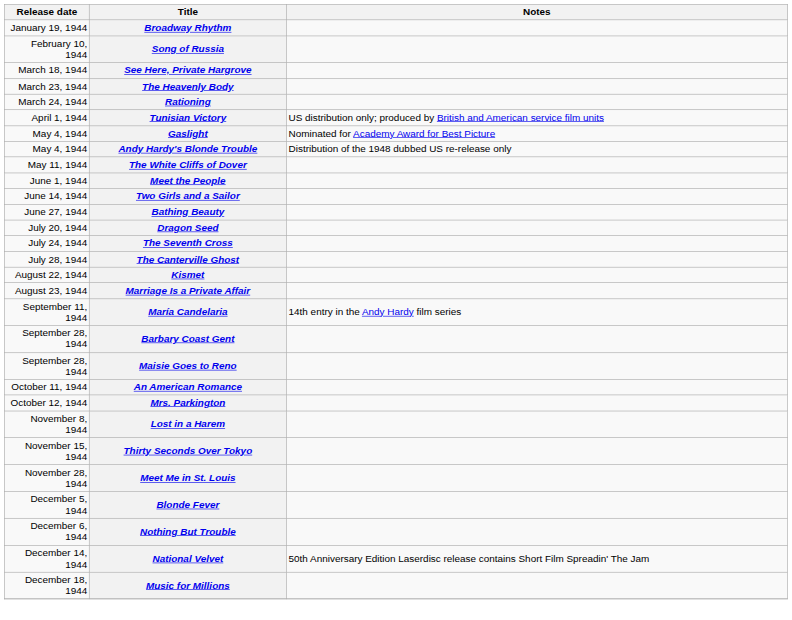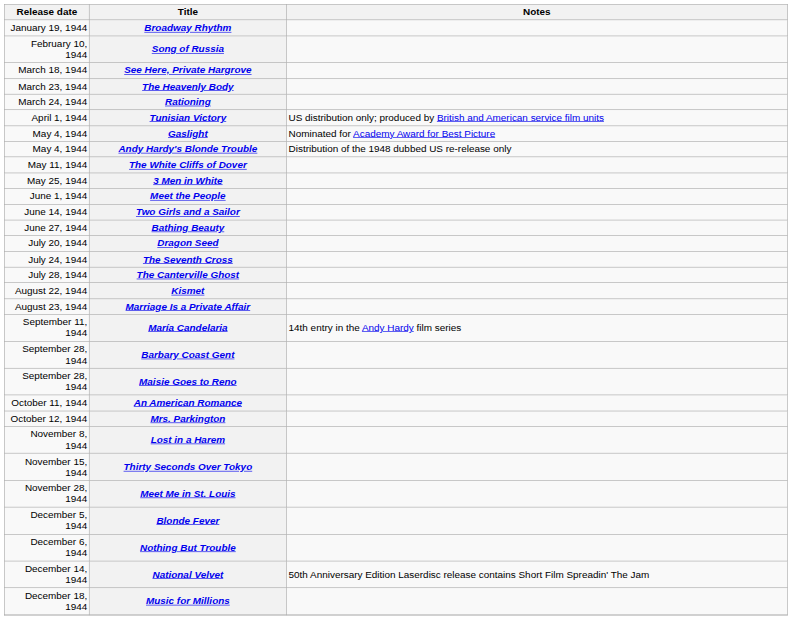 <table class="wikitable sortable" style="width:100%;">
 <tr>
 <th scope="col" style="width:130px;">Release date</th>
 <th>Title</th>
 <th>Notes</th>
 </tr>
 <tr>
 <td style="text-align:right;">January 19, 1944</td>
 <th scope="row"><em><a href='#'>Broadway Rhythm</a></em></th>
 <td></td>
 </tr>
 <tr>
 <td style="text-align:right;">February 10, 1944</td>
 <th scope="row"><em><a href='#'>Song of Russia</a></em></th>
 <td></td>
 </tr>
 <tr>
 <td style="text-align:right;">March 18, 1944</td>
 <th scope="row"><em><a href='#'>See Here, Private Hargrove</a></em></th>
 <td></td>
 </tr>
 <tr>
 <td style="text-align:right;">March 23, 1944</td>
 <th scope="row"><em><a href='#'>The Heavenly Body</a></em></th>
 <td></td>
 </tr>
 <tr>
 <td style="text-align:right;">March 24, 1944</td>
 <th scope="row"><em><a href='#'>Rationing</a></em></th>
 <td></td>
 </tr>
 <tr>
 <td style="text-align:right;">April 1, 1944</td>
 <th scope="row"><em><a href='#'>Tunisian Victory</a></em></th>
 <td>US distribution only; produced by <a href='#'>British and American service film units</a></td>
 </tr>
 <tr>
 <td style="text-align:right;">May 4, 1944</td>
 <th scope="row"><em><a href='#'>Gaslight</a></em></th>
 <td>Nominated for <a href='#'>Academy Award for Best Picture</a></td>
 </tr>
 <tr>
 <td style="text-align:right;">May 4, 1944</td>
 <th scope="row"><em><a href='#'>Andy Hardy's Blonde Trouble</a></em></th>
 <td>Distribution of the 1948 dubbed US re-release only</td>
 </tr>
 <tr>
 <td style="text-align:right;">May 11, 1944</td>
 <th scope="row"><em><a href='#'>The White Cliffs of Dover</a></em></th>
+<td></td>
+</tr>
+<tr>
+<td style="text-align:right;">May 25, 1944</td>
+<th scope="row"><em><a href='#'>3 Men in White</a></em></th>
 <td></td>
 </tr>
 <tr>
 <td style="text-align:right;">June 1, 1944</td>
 <th scope="row"><em><a href='#'>Meet the People</a></em></th>
 <td></td>
 </tr>
 <tr>
 <td style="text-align:right;">June 14, 1944</td>
 <th scope="row"><em><a href='#'>Two Girls and a Sailor</a></em></th>
 <td></td>
 </tr>
 <tr>
 <td style="text-align:right;">June 27, 1944</td>
 <th scope="row"><em><a href='#'>Bathing Beauty</a></em></th>
 <td></td>
 </tr>
 <tr>
 <td style="text-align:right;">July 20, 1944</td>
 <th scope="row"><em><a href='#'>Dragon Seed</a></em></th>
 <td></td>
 </tr>
 <tr>
 <td style="text-align:right;">July 24, 1944</td>
 <th scope="row"><em><a href='#'>The Seventh Cross</a></em></th>
 <td></td>
 </tr>
 <tr>
 <td style="text-align:right;">July 28, 1944</td>
 <th scope="row"><em><a href='#'>The Canterville Ghost</a></em></th>
 <td></td>
 </tr>
 <tr>
 <td style="text-align:right;">August 22, 1944</td>
 <th scope="row"><em><a href='#'>Kismet</a></em></th>
 <td></td>
 </tr>
 <tr>
 <td style="text-align:right;">August 23, 1944</td>
 <th scope="row"><em><a href='#'>Marriage Is a Private Affair</a></em></th>
 <td></td>
 </tr>
 <tr>
 <td style="text-align:right;">September 11, 1944</td>
 <th scope="row"><em><a href='#'>María Candelaria</a></em></th>
 <td>14th entry in the <a href='#'>Andy Hardy</a> film series</td>
 </tr>
 <tr>
 <td style="text-align:right;">September 28, 1944</td>
 <th scope="row"><em><a href='#'>Barbary Coast Gent</a></em></th>
 <td></td>
 </tr>
 <tr>
 <td style="text-align:right;">September 28, 1944</td>
 <th scope="row"><em><a href='#'>Maisie Goes to Reno</a></em></th>
 <td></td>
 </tr>
 <tr>
 <td style="text-align:right;">October 11, 1944</td>
 <th scope="row"><em><a href='#'>An American Romance</a></em></th>
 <td></td>
 </tr>
 <tr>
 <td style="text-align:right;">October 12, 1944</td>
 <th scope="row"><em><a href='#'>Mrs. Parkington</a></em></th>
 <td></td>
 </tr>
 <tr>
 <td style="text-align:right;">November 8, 1944</td>
 <th scope="row"><em><a href='#'>Lost in a Harem</a></em></th>
 <td></td>
 </tr>
 <tr>
 <td style="text-align:right;">November 15, 1944</td>
 <th scope="row"><em><a href='#'>Thirty Seconds Over Tokyo</a></em></th>
 <td></td>
 </tr>
 <tr>
 <td style="text-align:right;">November 28, 1944</td>
 <th scope="row"><em><a href='#'>Meet Me in St. Louis</a></em></th>
 <td></td>
 </tr>
 <tr>
 <td style="text-align:right;">December 5, 1944</td>
 <th scope="row"><em><a href='#'>Blonde Fever</a></em></th>
 <td></td>
 </tr>
 <tr>
 <td style="text-align:right;">December 6, 1944</td>
 <th scope="row"><em><a href='#'>Nothing But Trouble</a></em></th>
 <td></td>
 </tr>
 <tr>
 <td style="text-align:right;">December 14, 1944</td>
 <th scope="row"><em><a href='#'>National Velvet</a></em></th>
 <td>50th Anniversary Edition Laserdisc release contains Short Film Spreadin' The Jam</td>
 </tr>
 <tr>
 <td style="text-align:right;">December 18, 1944</td>
 <th scope="row"><em><a href='#'>Music for Millions</a></em></th>
 <td></td>
 </tr>
 <tr>
 </tr>
 </table>
